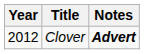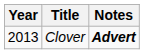 <table class="wikitable">
 <tr>
 <th>Year</th>
 <th>Title</th>
 <th>Notes</th>
 </tr>
 <tr>
-<td>2012</td>
+<td>2013</td>
 <td><em>Clover</em></td>
 <td><strong><em>Advert</em></strong></td>
 </tr>
 </table>
